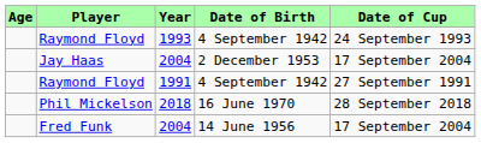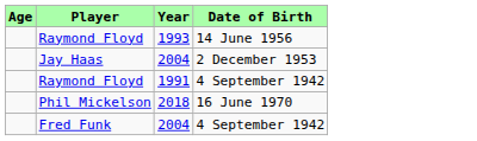 <table class="wikitable">
 <tr style="background:#aaffaa;">
 <td align="center"><strong>Age</strong></td>
 <td align="center"><strong>Player</strong></td>
 <td align="center"><strong>Year</strong></td>
 <td align="center"><strong>Date of Birth</strong></td>
-<td align="center"><strong>Date of Cup</strong></td>
 </tr>
 <tr>
 <td></td>
 <td><a href='#'>Raymond Floyd</a></td>
 <td><a href='#'>1993</a></td>
-<td>4 September 1942</td>
-<td>24 September 1993</td>
+<td>14 June 1956</td>
 </tr>
 <tr>
 <td></td>
 <td><a href='#'>Jay Haas</a></td>
 <td><a href='#'>2004</a></td>
 <td>2 December 1953</td>
-<td>17 September 2004</td>
 </tr>
 <tr>
 <td></td>
 <td><a href='#'>Raymond Floyd</a></td>
 <td><a href='#'>1991</a></td>
 <td>4 September 1942</td>
-<td>27 September 1991</td>
 </tr>
 <tr>
 <td></td>
 <td><a href='#'>Phil Mickelson</a></td>
 <td><a href='#'>2018</a></td>
 <td>16 June 1970</td>
-<td>28 September 2018</td>
 </tr>
 <tr>
 <td></td>
 <td><a href='#'>Fred Funk</a></td>
 <td><a href='#'>2004</a></td>
-<td>14 June 1956</td>
-<td>17 September 2004</td>
+<td>4 September 1942</td>
 </tr>
 </table>
